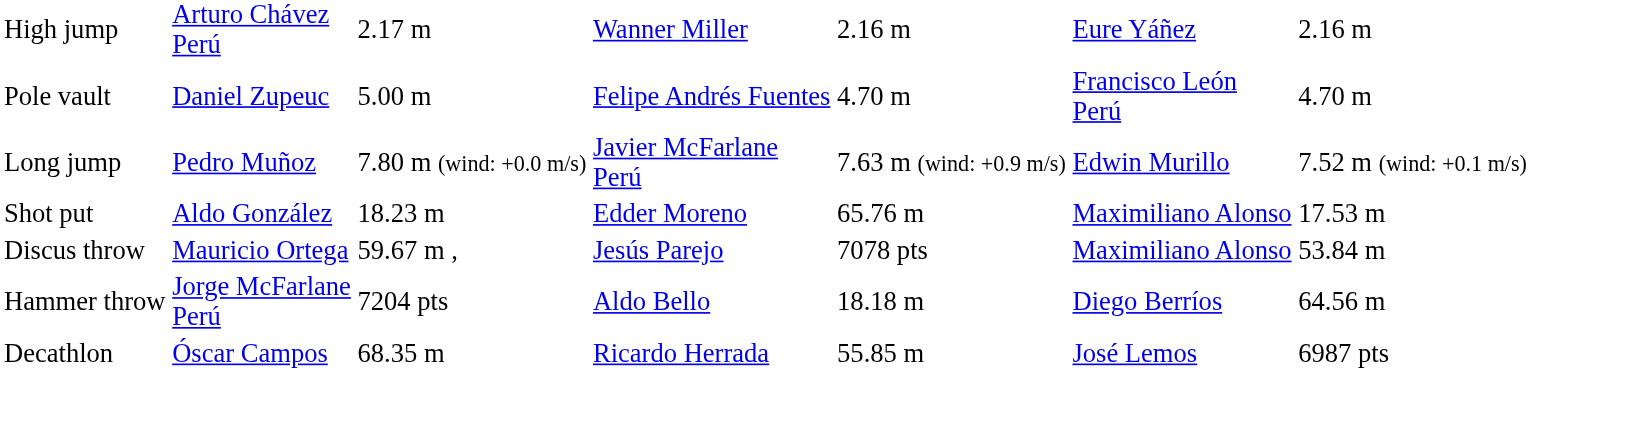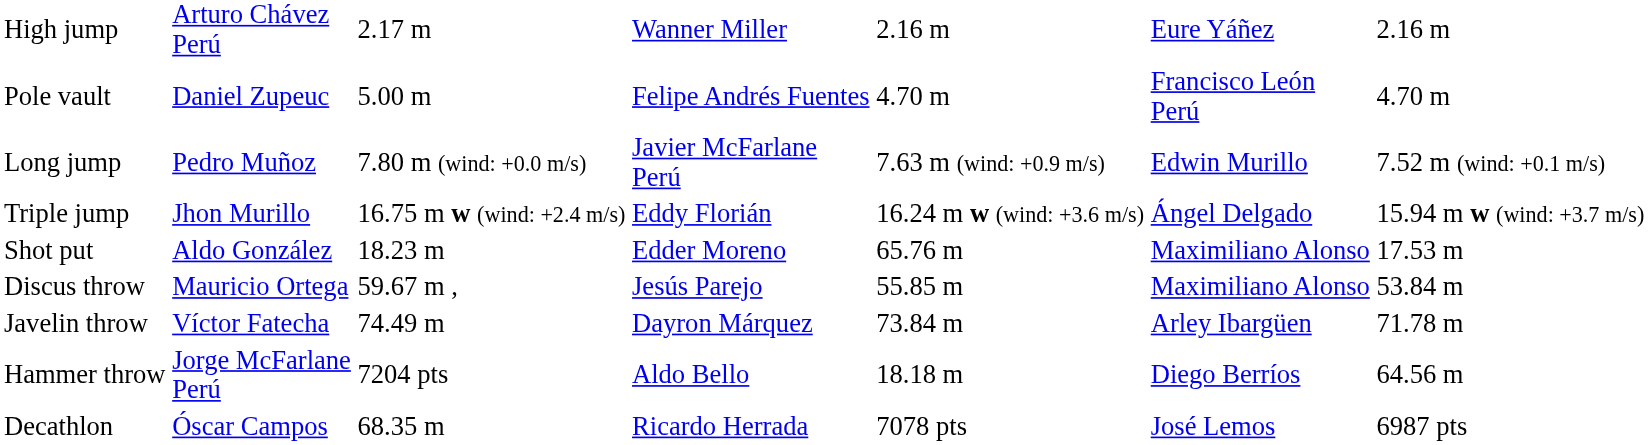 <table>
 <tr>
 <td>High jump</td>
 <td align=left><a href='#'>Arturo Chávez</a> <br>  <a href='#'>Perú</a></td>
 <td>2.17 m</td>
 <td align=left><a href='#'>Wanner Miller</a> <br> </td>
 <td>2.16 m</td>
 <td align=left><a href='#'>Eure Yáñez</a> <br> </td>
 <td>2.16 m</td>
 </tr>
 <tr>
 <td>Pole vault</td>
 <td align=left><a href='#'>Daniel Zupeuc</a> <br> </td>
 <td>5.00 m</td>
 <td align=left><a href='#'>Felipe Andrés Fuentes</a> <br> </td>
 <td>4.70 m</td>
 <td align=left><a href='#'>Francisco León</a> <br>  <a href='#'>Perú</a></td>
 <td>4.70 m</td>
 </tr>
 <tr>
 <td>Long jump</td>
 <td align=left><a href='#'>Pedro Muñoz</a> <br> </td>
 <td>7.80 m <small>(wind: +0.0 m/s)</small></td>
 <td align=left><a href='#'>Javier McFarlane</a> <br>  <a href='#'>Perú</a></td>
 <td>7.63 m <small>(wind: +0.9 m/s)</small></td>
 <td align=left><a href='#'>Edwin Murillo</a> <br> </td>
 <td>7.52 m <small>(wind: +0.1 m/s)</small></td>
 </tr>
 <tr>
+<td>Triple jump</td>
+<td align=left><a href='#'>Jhon Murillo</a> <br> </td>
+<td>16.75 m <strong>w</strong> <small>(wind: +2.4 m/s)</small></td>
+<td align=left><a href='#'>Eddy Florián</a> <br> </td>
+<td>16.24 m <strong>w</strong> <small>(wind: +3.6 m/s)</small></td>
+<td align=left><a href='#'>Ángel Delgado</a> <br> </td>
+<td>15.94 m <strong>w</strong> <small>(wind: +3.7 m/s)</small></td>
+</tr>
+<tr>
 <td>Shot put</td>
 <td align=left><a href='#'>Aldo González</a> <br> </td>
 <td>18.23 m</td>
 <td align=left><a href='#'>Edder Moreno</a> <br> </td>
 <td>65.76 m</td>
 <td align=left><a href='#'>Maximiliano Alonso</a> <br> </td>
 <td>17.53 m</td>
 </tr>
 <tr>
 <td>Discus throw</td>
 <td align=left><a href='#'>Mauricio Ortega</a> <br> </td>
 <td>59.67 m <strong></strong>, <strong></strong></td>
 <td align=left><a href='#'>Jesús Parejo</a> <br> </td>
-<td>7078 pts</td>
+<td>55.85 m</td>
 <td align=left><a href='#'>Maximiliano Alonso</a> <br> </td>
 <td>53.84 m</td>
+</tr>
+<tr>
+<td>Javelin throw</td>
+<td align=left><a href='#'>Víctor Fatecha</a> <br> </td>
+<td>74.49 m</td>
+<td align=left><a href='#'>Dayron Márquez</a> <br> </td>
+<td>73.84 m</td>
+<td align=left><a href='#'>Arley Ibargüen</a> <br> </td>
+<td>71.78 m</td>
 </tr>
 <tr>
 <td>Hammer throw</td>
 <td align=left><a href='#'>Jorge McFarlane</a> <br>  <a href='#'>Perú</a></td>
 <td>7204 pts</td>
 <td align=left><a href='#'>Aldo Bello</a> <br> </td>
 <td>18.18 m</td>
 <td align=left><a href='#'>Diego Berríos</a> <br> </td>
 <td>64.56 m</td>
 </tr>
 <tr>
 <td>Decathlon</td>
 <td align=left><a href='#'>Óscar Campos</a> <br> </td>
 <td>68.35 m</td>
 <td align=left><a href='#'>Ricardo Herrada</a> <br> </td>
-<td>55.85 m</td>
+<td>7078 pts</td>
 <td align=left><a href='#'>José Lemos</a> <br> </td>
 <td>6987 pts</td>
 </tr>
 </table>
